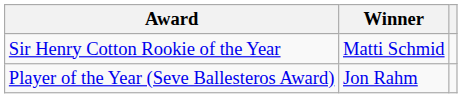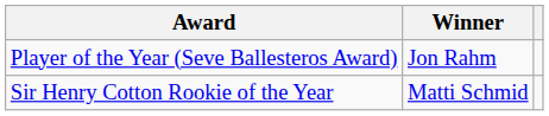 <table class="wikitable">
 <tr>
 <th>Award</th>
 <th>Winner</th>
 <th></th>
 </tr>
 <tr>
+<td><a href='#'>Player of the Year (Seve Ballesteros Award)</a></td>
+<td> <a href='#'>Jon Rahm</a></td>
+<td></td>
+</tr>
+<tr>
 <td><a href='#'>Sir Henry Cotton Rookie of the Year</a></td>
 <td> <a href='#'>Matti Schmid</a></td>
 <td></td>
 </tr>
-<tr>
-<td><a href='#'>Player of the Year (Seve Ballesteros Award)</a></td>
-<td> <a href='#'>Jon Rahm</a></td>
-<td></td>
-</tr>
 </table>
